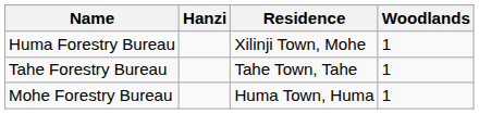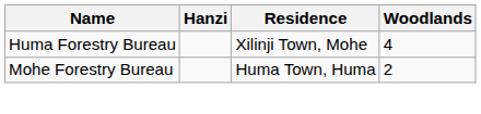 <table class="wikitable"  style="font-size:90%;" align=center>
 <tr>
 <th>Name</th>
 <th>Hanzi</th>
 <th>Residence</th>
 <th>Woodlands</th>
 </tr>
 <tr>
 <td>Huma Forestry Bureau</td>
 <td></td>
 <td>Xilinji Town, Mohe</td>
-<td>1</td>
-</tr>
-<tr>
-<td>Tahe Forestry Bureau</td>
-<td></td>
-<td>Tahe Town, Tahe</td>
-<td>1</td>
+<td>4</td>
 </tr>
 <tr>
 <td>Mohe Forestry Bureau</td>
 <td></td>
 <td>Huma Town, Huma</td>
-<td>1</td>
+<td>2</td>
 </tr>
 </table>
